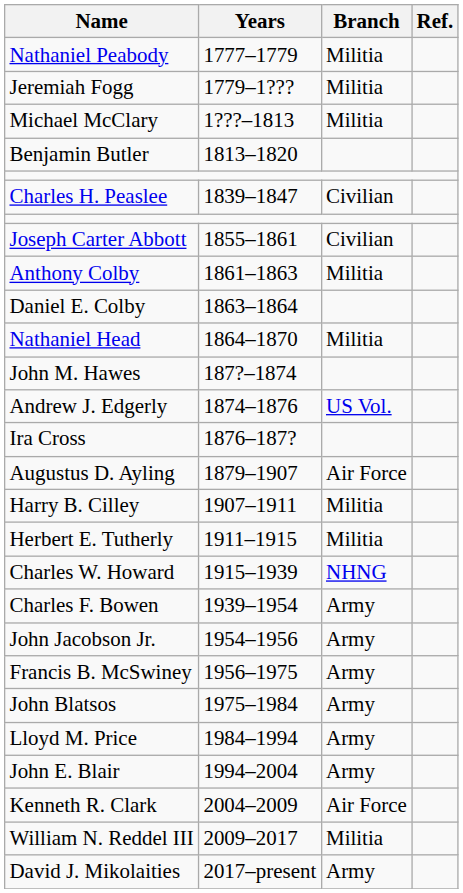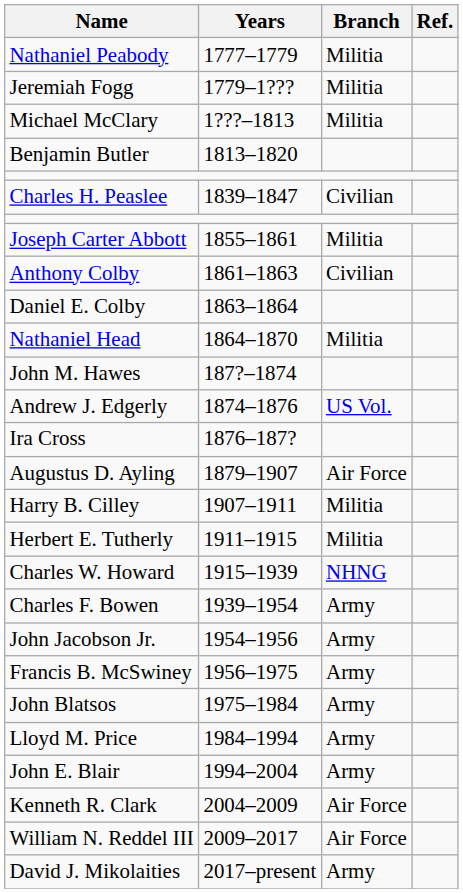 <table class="wikitable">
 <tr>
 <th>Name</th>
 <th>Years</th>
 <th>Branch</th>
 <th>Ref.</th>
 </tr>
 <tr>
 <td><a href='#'>Nathaniel Peabody</a></td>
 <td>1777–1779</td>
 <td>Militia</td>
 <td></td>
 </tr>
 <tr>
 <td>Jeremiah Fogg</td>
 <td>1779–1???</td>
 <td>Militia</td>
 <td></td>
 </tr>
 <tr>
 <td>Michael McClary</td>
 <td>1???–1813</td>
 <td>Militia</td>
 <td></td>
 </tr>
 <tr>
 <td>Benjamin Butler</td>
 <td>1813–1820</td>
 <td></td>
 <td></td>
 </tr>
 <tr>
 <td colspan=4></td>
 </tr>
 <tr>
 <td><a href='#'>Charles H. Peaslee</a></td>
 <td>1839–1847</td>
 <td>Civilian</td>
 <td></td>
 </tr>
 <tr>
 <td colspan=4></td>
 </tr>
 <tr>
 <td><a href='#'>Joseph Carter Abbott</a></td>
 <td>1855–1861</td>
-<td>Civilian</td>
+<td>Militia</td>
 <td></td>
 </tr>
 <tr>
 <td><a href='#'>Anthony Colby</a></td>
 <td>1861–1863</td>
-<td>Militia</td>
+<td>Civilian</td>
 <td></td>
 </tr>
 <tr>
 <td>Daniel E. Colby</td>
 <td>1863–1864</td>
 <td></td>
 <td></td>
 </tr>
 <tr>
 <td><a href='#'>Nathaniel Head</a></td>
 <td>1864–1870</td>
 <td>Militia</td>
 <td></td>
 </tr>
 <tr>
 <td>John M. Hawes</td>
 <td>187?–1874</td>
 <td></td>
 <td></td>
 </tr>
 <tr>
 <td>Andrew J. Edgerly</td>
 <td>1874–1876</td>
 <td><a href='#'>US Vol.</a></td>
 <td></td>
 </tr>
 <tr>
 <td>Ira Cross</td>
 <td>1876–187?</td>
 <td></td>
 <td></td>
 </tr>
 <tr>
 <td>Augustus D. Ayling</td>
 <td>1879–1907</td>
 <td>Air Force</td>
 <td></td>
 </tr>
 <tr>
 <td>Harry B. Cilley</td>
 <td>1907–1911</td>
 <td>Militia</td>
 <td></td>
 </tr>
 <tr>
 <td>Herbert E. Tutherly</td>
 <td>1911–1915</td>
 <td>Militia</td>
 <td></td>
 </tr>
 <tr>
 <td>Charles W. Howard</td>
 <td>1915–1939</td>
 <td><a href='#'>NHNG</a></td>
 <td></td>
 </tr>
 <tr>
 <td>Charles F. Bowen</td>
 <td>1939–1954</td>
 <td>Army</td>
 <td></td>
 </tr>
 <tr>
 <td>John Jacobson Jr.</td>
 <td>1954–1956</td>
 <td>Army</td>
 <td></td>
 </tr>
 <tr>
 <td>Francis B. McSwiney</td>
 <td>1956–1975</td>
 <td>Army</td>
 <td></td>
 </tr>
 <tr>
 <td>John Blatsos</td>
 <td>1975–1984</td>
 <td>Army</td>
 <td></td>
 </tr>
 <tr>
 <td>Lloyd M. Price</td>
 <td>1984–1994</td>
 <td>Army</td>
 <td></td>
 </tr>
 <tr>
 <td>John E. Blair</td>
 <td>1994–2004</td>
 <td>Army</td>
 <td></td>
 </tr>
 <tr>
 <td>Kenneth R. Clark</td>
 <td>2004–2009</td>
 <td>Air Force</td>
 <td></td>
 </tr>
 <tr>
 <td>William N. Reddel III</td>
 <td>2009–2017</td>
-<td>Militia</td>
+<td>Air Force</td>
 <td></td>
 </tr>
 <tr>
 <td>David J. Mikolaities</td>
 <td>2017–present</td>
 <td>Army</td>
 <td></td>
 </tr>
 </table>
